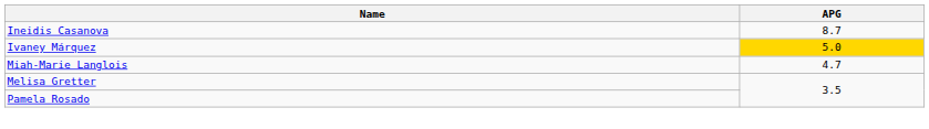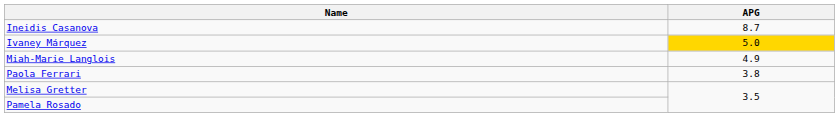 <table class=wikitable width="90%">
 <tr>
 <th width="80%">Name</th>
 <th width="20%">APG</th>
 </tr>
 <tr>
 <td> <a href='#'>Ineidis Casanova</a></td>
 <td align=center>8.7</td>
 </tr>
 <tr>
 <td> <a href='#'>Ivaney Márquez</a></td>
 <td align=center style="background: gold;">5.0</td>
 </tr>
 <tr>
 <td> <a href='#'>Miah-Marie Langlois</a></td>
-<td align=center>4.7</td>
+<td align=center>4.9</td>
+</tr>
+<tr>
+<td> <a href='#'>Paola Ferrari</a></td>
+<td align=center>3.8</td>
 </tr>
 <tr>
 <td> <a href='#'>Melisa Gretter</a></td>
 <td align=center rowspan=2>3.5</td>
 </tr>
 <tr>
 <td> <a href='#'>Pamela Rosado</a></td>
 </tr>
 </table>
